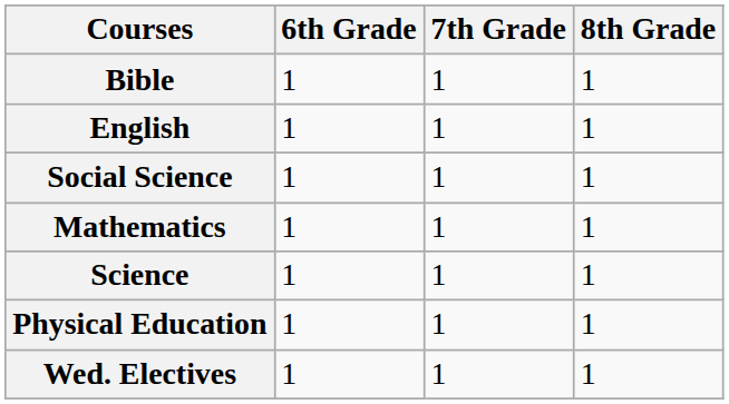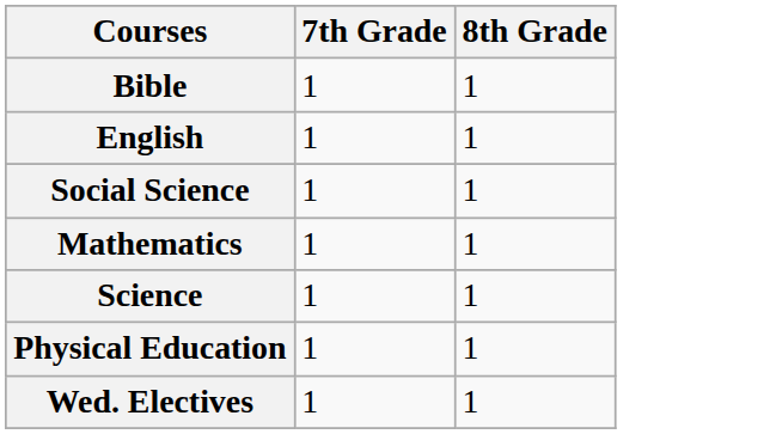 <table class="wikitable">
 <tr>
 <th>Courses</th>
-<th>6th Grade</th>
 <th>7th Grade</th>
 <th>8th Grade</th>
 </tr>
 <tr>
 <th>Bible</th>
 <td>1</td>
 <td>1</td>
-<td>1</td>
 </tr>
 <tr>
 <th>English</th>
-<td>1</td>
 <td>1</td>
 <td>1</td>
 </tr>
 <tr>
 <th>Social Science</th>
 <td>1</td>
 <td>1</td>
-<td>1</td>
 </tr>
 <tr>
 <th>Mathematics</th>
-<td>1</td>
 <td>1</td>
 <td>1</td>
 </tr>
 <tr>
 <th>Science</th>
 <td>1</td>
 <td>1</td>
-<td>1</td>
 </tr>
 <tr>
 <th>Physical Education</th>
-<td>1</td>
 <td>1</td>
 <td>1</td>
 </tr>
 <tr>
 <th>Wed. Electives</th>
 <td>1</td>
 <td>1</td>
-<td>1</td>
 </tr>
 </table>
